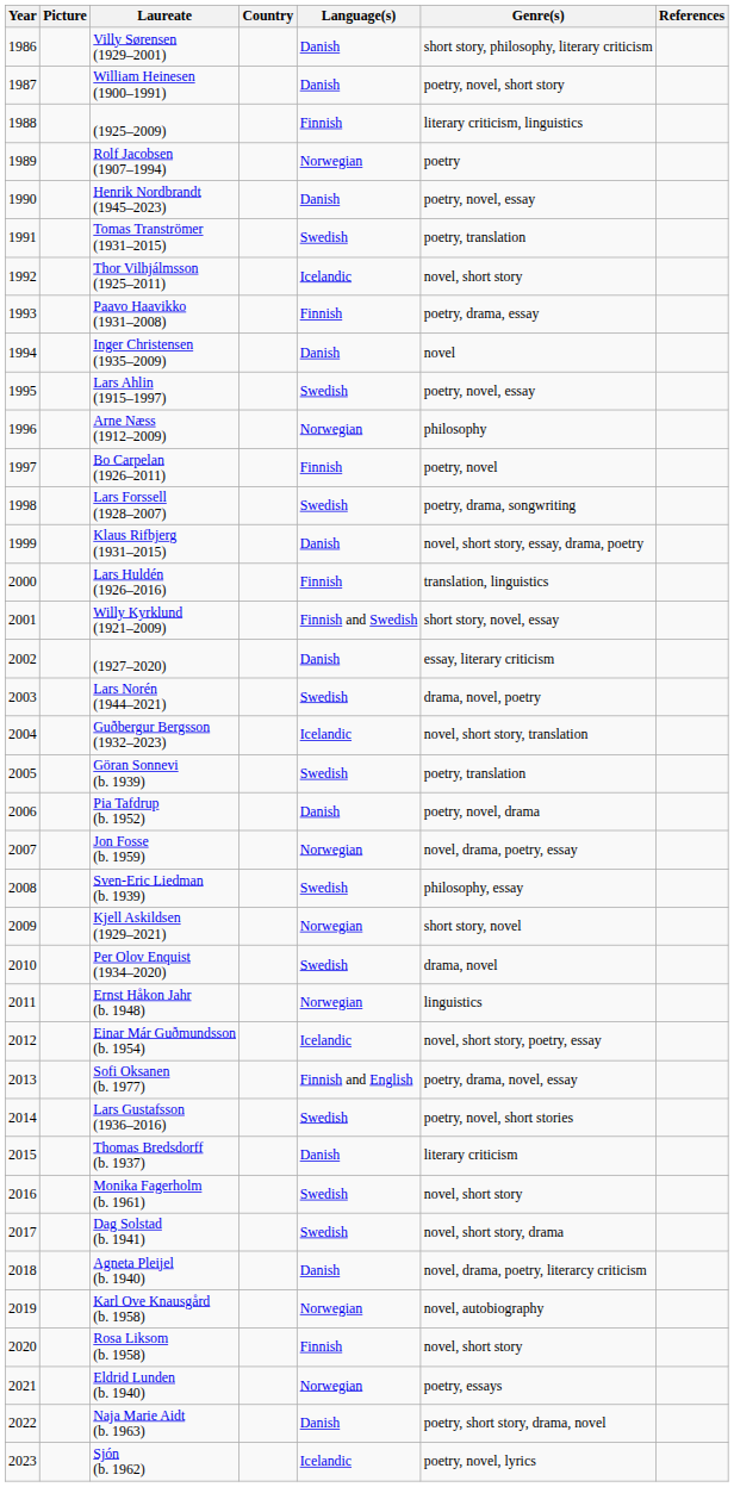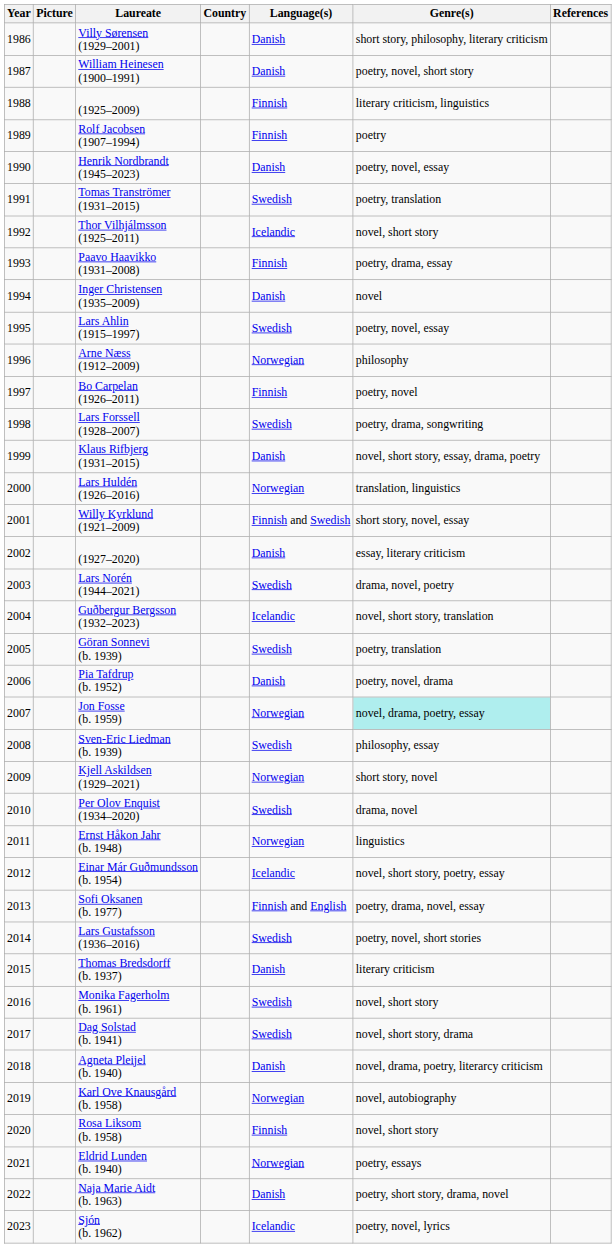 <table class="wikitable sortable">
 <tr>
 <th>Year</th>
 <th>Picture</th>
 <th>Laureate</th>
 <th>Country</th>
 <th>Language(s)</th>
 <th>Genre(s)</th>
 <th>References</th>
 </tr>
 <tr>
 <td>1986</td>
 <td></td>
 <td><a href='#'>Villy Sørensen</a> <br> (1929–2001)</td>
 <td></td>
 <td><a href='#'>Danish</a></td>
 <td>short story, philosophy, literary criticism</td>
 <td></td>
 </tr>
 <tr>
 <td>1987</td>
 <td></td>
 <td><a href='#'>William Heinesen</a> <br> (1900–1991)</td>
 <td></td>
 <td><a href='#'>Danish</a></td>
 <td>poetry, novel, short story</td>
 <td></td>
 </tr>
 <tr>
 <td>1988</td>
 <td></td>
 <td> <br> (1925–2009)</td>
 <td></td>
 <td><a href='#'>Finnish</a></td>
 <td>literary criticism, linguistics</td>
 <td></td>
 </tr>
 <tr>
 <td>1989</td>
 <td></td>
 <td><a href='#'>Rolf Jacobsen</a> <br> (1907–1994)</td>
 <td></td>
-<td><a href='#'>Norwegian</a></td>
+<td><a href='#'>Finnish</a></td>
 <td>poetry</td>
 <td></td>
 </tr>
 <tr>
 <td>1990</td>
 <td></td>
 <td><a href='#'>Henrik Nordbrandt</a> <br> (1945–2023)</td>
 <td></td>
 <td><a href='#'>Danish</a></td>
 <td>poetry, novel, essay</td>
 <td></td>
 </tr>
 <tr>
 <td>1991</td>
 <td></td>
 <td><a href='#'>Tomas Tranströmer</a> <br> (1931–2015)</td>
 <td></td>
 <td><a href='#'>Swedish</a></td>
 <td>poetry, translation</td>
 <td></td>
 </tr>
 <tr>
 <td>1992</td>
 <td></td>
 <td><a href='#'>Thor Vilhjálmsson</a> <br> (1925–2011)</td>
 <td></td>
 <td><a href='#'>Icelandic</a></td>
 <td>novel, short story</td>
 <td></td>
 </tr>
 <tr>
 <td>1993</td>
 <td></td>
 <td><a href='#'>Paavo Haavikko</a> <br> (1931–2008)</td>
 <td></td>
 <td><a href='#'>Finnish</a></td>
 <td>poetry, drama, essay</td>
 <td></td>
 </tr>
 <tr>
 <td>1994</td>
 <td></td>
 <td><a href='#'>Inger Christensen</a> <br> (1935–2009)</td>
 <td></td>
 <td><a href='#'>Danish</a></td>
 <td>novel</td>
 <td></td>
 </tr>
 <tr>
 <td>1995</td>
 <td></td>
 <td><a href='#'>Lars Ahlin</a> <br> (1915–1997)</td>
 <td></td>
 <td><a href='#'>Swedish</a></td>
 <td>poetry, novel, essay</td>
 <td></td>
 </tr>
 <tr>
 <td>1996</td>
 <td></td>
 <td><a href='#'>Arne Næss</a> <br> (1912–2009)</td>
 <td></td>
 <td><a href='#'>Norwegian</a></td>
 <td>philosophy</td>
 <td></td>
 </tr>
 <tr>
 <td>1997</td>
 <td></td>
 <td><a href='#'>Bo Carpelan</a> <br> (1926–2011)</td>
 <td></td>
 <td><a href='#'>Finnish</a></td>
 <td>poetry, novel</td>
 <td></td>
 </tr>
 <tr>
 <td>1998</td>
 <td></td>
 <td><a href='#'>Lars Forssell</a> <br> (1928–2007)</td>
 <td></td>
 <td><a href='#'>Swedish</a></td>
 <td>poetry, drama, songwriting</td>
 <td></td>
 </tr>
 <tr>
 <td>1999</td>
 <td></td>
 <td><a href='#'>Klaus Rifbjerg</a> <br> (1931–2015)</td>
 <td></td>
 <td><a href='#'>Danish</a></td>
 <td>novel, short story, essay, drama, poetry</td>
 <td></td>
 </tr>
 <tr>
 <td>2000</td>
 <td></td>
 <td><a href='#'>Lars Huldén</a> <br> (1926–2016)</td>
 <td></td>
-<td><a href='#'>Finnish</a></td>
+<td><a href='#'>Norwegian</a></td>
 <td>translation, linguistics</td>
 <td></td>
 </tr>
 <tr>
 <td>2001</td>
 <td></td>
 <td><a href='#'>Willy Kyrklund</a> <br> (1921–2009)</td>
 <td></td>
 <td><a href='#'>Finnish</a> and <a href='#'>Swedish</a></td>
 <td>short story, novel, essay</td>
 <td></td>
 </tr>
 <tr>
 <td>2002</td>
 <td></td>
 <td> <br> (1927–2020)</td>
 <td></td>
 <td><a href='#'>Danish</a></td>
 <td>essay, literary criticism</td>
 <td></td>
 </tr>
 <tr>
 <td>2003</td>
 <td></td>
 <td><a href='#'>Lars Norén</a> <br> (1944–2021)</td>
 <td></td>
 <td><a href='#'>Swedish</a></td>
 <td>drama, novel, poetry</td>
 <td></td>
 </tr>
 <tr>
 <td>2004</td>
 <td></td>
 <td><a href='#'>Guðbergur Bergsson</a> <br> (1932–2023)</td>
 <td></td>
 <td><a href='#'>Icelandic</a></td>
 <td>novel, short story, translation</td>
 <td></td>
 </tr>
 <tr>
 <td>2005</td>
 <td></td>
 <td><a href='#'>Göran Sonnevi</a> <br> (b. 1939)</td>
 <td></td>
 <td><a href='#'>Swedish</a></td>
 <td>poetry, translation</td>
 <td></td>
 </tr>
 <tr>
 <td>2006</td>
 <td></td>
 <td><a href='#'>Pia Tafdrup</a> <br> (b. 1952)</td>
 <td></td>
 <td><a href='#'>Danish</a></td>
 <td>poetry, novel, drama</td>
 <td></td>
 </tr>
 <tr>
 <td>2007</td>
 <td></td>
 <td><a href='#'>Jon Fosse</a> <br> (b. 1959)</td>
 <td></td>
 <td><a href='#'>Norwegian</a></td>
-<td>novel, drama, poetry, essay</td>
+<td style="background: paleturquoise;">novel, drama, poetry, essay</td>
 <td></td>
 </tr>
 <tr>
 <td>2008</td>
 <td></td>
 <td><a href='#'>Sven-Eric Liedman</a> <br> (b. 1939)</td>
 <td></td>
 <td><a href='#'>Swedish</a></td>
 <td>philosophy, essay</td>
 <td></td>
 </tr>
 <tr>
 <td>2009</td>
 <td></td>
 <td><a href='#'>Kjell Askildsen</a> <br> (1929–2021)</td>
 <td></td>
 <td><a href='#'>Norwegian</a></td>
 <td>short story, novel</td>
 <td></td>
 </tr>
 <tr>
 <td>2010</td>
 <td></td>
 <td><a href='#'>Per Olov Enquist</a> <br> (1934–2020)</td>
 <td></td>
 <td><a href='#'>Swedish</a></td>
 <td>drama, novel</td>
 <td></td>
 </tr>
 <tr>
 <td>2011</td>
 <td></td>
 <td><a href='#'>Ernst Håkon Jahr</a> <br> (b. 1948)</td>
 <td></td>
 <td><a href='#'>Norwegian</a></td>
 <td>linguistics</td>
 <td></td>
 </tr>
 <tr>
 <td>2012</td>
 <td></td>
 <td><a href='#'>Einar Már Guðmundsson</a> <br> (b. 1954)</td>
 <td></td>
 <td><a href='#'>Icelandic</a></td>
 <td>novel, short story, poetry, essay</td>
 <td></td>
 </tr>
 <tr>
 <td>2013</td>
 <td></td>
 <td><a href='#'>Sofi Oksanen</a> <br> (b. 1977)</td>
 <td></td>
 <td><a href='#'>Finnish</a> and <a href='#'>English</a></td>
 <td>poetry, drama, novel, essay</td>
 <td></td>
 </tr>
 <tr>
 <td>2014</td>
 <td></td>
 <td><a href='#'>Lars Gustafsson</a> <br> (1936–2016)</td>
 <td></td>
 <td><a href='#'>Swedish</a></td>
 <td>poetry, novel, short stories</td>
 <td></td>
 </tr>
 <tr>
 <td>2015</td>
 <td></td>
 <td><a href='#'>Thomas Bredsdorff</a> <br> (b. 1937)</td>
 <td></td>
 <td><a href='#'>Danish</a></td>
 <td>literary criticism</td>
 <td></td>
 </tr>
 <tr>
 <td>2016</td>
 <td></td>
 <td><a href='#'>Monika Fagerholm</a> <br> (b. 1961)</td>
 <td></td>
 <td><a href='#'>Swedish</a></td>
 <td>novel, short story</td>
 <td></td>
 </tr>
 <tr>
 <td>2017</td>
 <td></td>
 <td><a href='#'>Dag Solstad</a> <br> (b. 1941)</td>
 <td></td>
 <td><a href='#'>Swedish</a></td>
 <td>novel, short story, drama</td>
 <td></td>
 </tr>
 <tr>
 <td>2018</td>
 <td></td>
 <td><a href='#'>Agneta Pleijel</a> <br> (b. 1940)</td>
 <td></td>
 <td><a href='#'>Danish</a></td>
 <td>novel, drama, poetry, literarcy criticism</td>
 <td></td>
 </tr>
 <tr>
 <td>2019</td>
 <td></td>
 <td><a href='#'>Karl Ove Knausgård</a> <br> (b. 1958)</td>
 <td></td>
 <td><a href='#'>Norwegian</a></td>
 <td>novel, autobiography</td>
 <td></td>
 </tr>
 <tr>
 <td>2020</td>
 <td></td>
 <td><a href='#'>Rosa Liksom</a> <br> (b. 1958)</td>
 <td></td>
 <td><a href='#'>Finnish</a></td>
 <td>novel, short story</td>
 <td></td>
 </tr>
 <tr>
 <td>2021</td>
 <td></td>
 <td><a href='#'>Eldrid Lunden</a> <br> (b. 1940)</td>
 <td></td>
 <td><a href='#'>Norwegian</a></td>
 <td>poetry, essays</td>
 <td></td>
 </tr>
 <tr>
 <td>2022</td>
 <td></td>
 <td><a href='#'>Naja Marie Aidt</a> <br> (b. 1963)</td>
 <td></td>
 <td><a href='#'>Danish</a></td>
 <td>poetry, short story, drama, novel</td>
 <td></td>
 </tr>
 <tr>
 <td>2023</td>
 <td></td>
 <td><a href='#'>Sjón</a> <br> (b. 1962)</td>
 <td></td>
 <td><a href='#'>Icelandic</a></td>
 <td>poetry, novel, lyrics</td>
 <td></td>
 </tr>
 </table>
